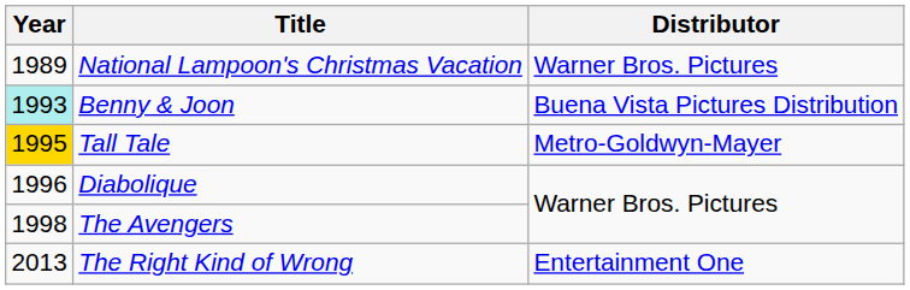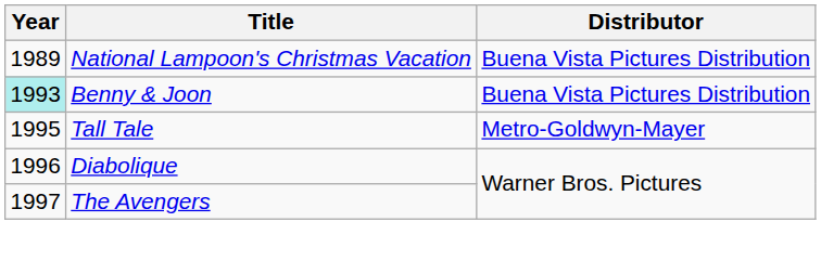 <table class="wikitable">
 <tr>
 <th>Year</th>
 <th>Title</th>
 <th>Distributor</th>
 </tr>
 <tr>
 <td>1989</td>
 <td><em><a href='#'>National Lampoon's Christmas Vacation</a></em></td>
-<td><a href='#'>Warner Bros. Pictures</a></td>
+<td><a href='#'>Buena Vista Pictures Distribution</a></td>
 </tr>
 <tr>
 <td style="background: paleturquoise;">1993</td>
 <td><em><a href='#'>Benny & Joon</a></em></td>
 <td><a href='#'>Buena Vista Pictures Distribution</a></td>
 </tr>
 <tr>
-<td style="background: gold;">1995</td>
+<td>1995</td>
 <td><em><a href='#'>Tall Tale</a></em></td>
 <td><a href='#'>Metro-Goldwyn-Mayer</a></td>
 </tr>
 <tr>
 <td>1996</td>
 <td><em><a href='#'>Diabolique</a></em></td>
 <td rowspan="2">Warner Bros. Pictures</td>
 </tr>
 <tr>
-<td>1998</td>
+<td>1997</td>
 <td><em><a href='#'>The Avengers</a></em></td>
 </tr>
-<tr>
-<td>2013</td>
-<td><em><a href='#'>The Right Kind of Wrong</a></em></td>
-<td><a href='#'>Entertainment One</a></td>
-</tr>
 </table>
